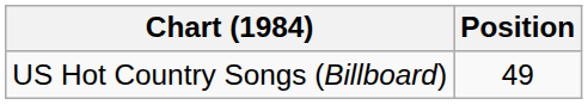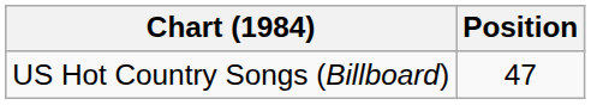 <table class="wikitable">
 <tr>
 <th>Chart (1984)</th>
 <th>Position</th>
 </tr>
 <tr>
 <td>US Hot Country Songs (<em>Billboard</em>)</td>
-<td align="center">49</td>
+<td align="center">47</td>
 </tr>
 </table>
